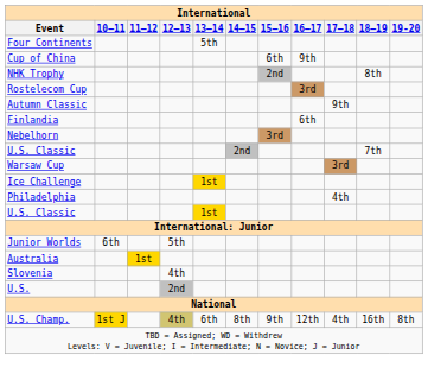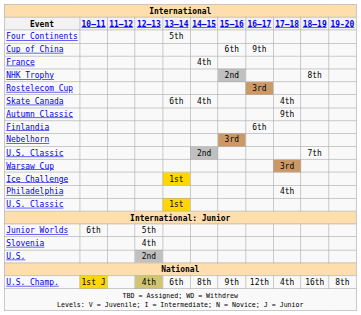 <table class="wikitable" style="text-align:center">
 <tr>
 <th colspan="11" style="background-color: #ffdead; " align="center">International</th>
 </tr>
 <tr>
 <th>Event</th>
 <th><a href='#'>10–11</a></th>
 <th><a href='#'>11–12</a></th>
 <th><a href='#'>12–13</a></th>
 <th><a href='#'>13–14</a></th>
 <th><a href='#'>14–15</a></th>
 <th><a href='#'>15–16</a></th>
 <th><a href='#'>16–17</a></th>
 <th><a href='#'>17–18</a></th>
 <th><a href='#'>18–19</a></th>
 <th><a href='#'>19-20</a></th>
 </tr>
 <tr>
 <td align=left><a href='#'>Four Continents</a></td>
 <td></td>
 <td></td>
 <td></td>
 <td>5th</td>
 <td></td>
 <td></td>
 <td></td>
 <td></td>
 <td></td>
 <td></td>
 </tr>
 <tr>
 <td align=left> <a href='#'>Cup of China</a></td>
 <td></td>
 <td></td>
 <td></td>
 <td></td>
 <td></td>
 <td>6th</td>
 <td>9th</td>
 <td></td>
 <td></td>
 <td></td>
 </tr>
 <tr>
+<td align=left> <a href='#'>France</a></td>
+<td></td>
+<td></td>
+<td></td>
+<td></td>
+<td>4th</td>
+<td></td>
+<td></td>
+<td></td>
+<td></td>
+<td></td>
+</tr>
+<tr>
 <td align=left> <a href='#'>NHK Trophy</a></td>
 <td></td>
 <td></td>
 <td></td>
 <td></td>
 <td></td>
 <td bgcolor=silver>2nd</td>
 <td></td>
 <td></td>
 <td>8th</td>
 <td></td>
 </tr>
 <tr>
 <td align=left> <a href='#'>Rostelecom Cup</a></td>
 <td></td>
 <td></td>
 <td></td>
 <td></td>
 <td></td>
 <td></td>
 <td bgcolor=cc9966>3rd</td>
 <td></td>
+<td></td>
+<td></td>
+</tr>
+<tr>
+<td align=left> <a href='#'>Skate Canada</a></td>
+<td></td>
+<td></td>
+<td></td>
+<td>6th</td>
+<td>4th</td>
+<td></td>
+<td></td>
+<td>4th</td>
 <td></td>
 <td></td>
 </tr>
 <tr>
 <td align=left> <a href='#'>Autumn Classic</a></td>
 <td></td>
 <td></td>
 <td></td>
 <td></td>
 <td></td>
 <td></td>
 <td></td>
 <td>9th</td>
 <td></td>
 <td></td>
 </tr>
 <tr>
 <td align=left> <a href='#'>Finlandia</a></td>
 <td></td>
 <td></td>
 <td></td>
 <td></td>
 <td></td>
 <td></td>
 <td>6th</td>
 <td></td>
 <td></td>
 <td></td>
 </tr>
 <tr>
 <td align=left> <a href='#'>Nebelhorn</a></td>
 <td></td>
 <td></td>
 <td></td>
 <td></td>
 <td></td>
 <td bgcolor=cc9966>3rd</td>
 <td></td>
 <td></td>
 <td></td>
 <td></td>
 </tr>
 <tr>
 <td align=left> <a href='#'>U.S. Classic</a></td>
 <td></td>
 <td></td>
 <td></td>
 <td></td>
 <td bgcolor=silver>2nd</td>
 <td></td>
 <td></td>
 <td></td>
 <td>7th</td>
 <td></td>
 </tr>
 <tr>
 <td align=left> <a href='#'>Warsaw Cup</a></td>
 <td></td>
 <td></td>
 <td></td>
 <td></td>
 <td></td>
 <td></td>
 <td></td>
 <td bgcolor=cc9966>3rd</td>
 <td></td>
 <td></td>
 </tr>
 <tr>
 <td align=left><a href='#'>Ice Challenge</a></td>
 <td></td>
 <td></td>
 <td></td>
 <td bgcolor=gold>1st</td>
 <td></td>
 <td></td>
 <td></td>
 <td></td>
 <td></td>
 <td></td>
 </tr>
 <tr>
 <td align=left><a href='#'>Philadelphia</a></td>
 <td></td>
 <td></td>
 <td></td>
 <td></td>
 <td></td>
 <td></td>
 <td></td>
 <td>4th</td>
 <td></td>
 <td></td>
 </tr>
 <tr>
 <td align=left><a href='#'>U.S. Classic</a></td>
 <td></td>
 <td></td>
 <td></td>
 <td bgcolor=gold>1st</td>
 <td></td>
 <td></td>
 <td></td>
 <td></td>
 <td></td>
 <td></td>
 </tr>
 <tr>
 <th colspan="11" style="background-color: #ffdead; " align="center">International: Junior</th>
 </tr>
 <tr>
 <td align=left><a href='#'>Junior Worlds</a></td>
 <td>6th</td>
 <td></td>
 <td>5th</td>
 <td></td>
 <td></td>
 <td></td>
 <td></td>
 <td></td>
 <td></td>
 <td></td>
 </tr>
 <tr>
-<td align=left> <a href='#'>Australia</a></td>
-<td></td>
-<td bgcolor=gold>1st</td>
-<td></td>
-<td></td>
-<td></td>
-<td></td>
-<td></td>
-<td></td>
-<td></td>
-<td></td>
-</tr>
-<tr>
 <td align="left"> <a href='#'>Slovenia</a></td>
 <td></td>
 <td></td>
 <td>4th</td>
 <td></td>
 <td></td>
 <td></td>
 <td></td>
 <td></td>
 <td></td>
 <td></td>
 </tr>
 <tr>
 <td align="left"> <a href='#'>U.S.</a></td>
 <td></td>
 <td></td>
 <td bgcolor="silver">2nd</td>
 <td></td>
 <td></td>
 <td></td>
 <td></td>
 <td></td>
 <td></td>
 <td></td>
 </tr>
 <tr>
 <th colspan="11" style="background-color: #ffdead; " align="center">National</th>
 </tr>
 <tr>
 <td align="left"><a href='#'>U.S. Champ.</a></td>
 <td bgcolor="gold">1st J</td>
 <td></td>
 <td bgcolor="d1c571">4th</td>
 <td>6th</td>
 <td>8th</td>
 <td>9th</td>
 <td>12th</td>
 <td>4th</td>
 <td>16th</td>
 <td>8th</td>
 </tr>
 <tr>
 <td colspan="11" align="center"><small> TBD = Assigned; WD = Withdrew <br> Levels: V = Juvenile; I = Intermediate; N = Novice; J = Junior </small></td>
 </tr>
 </table>
